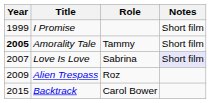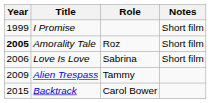 <table class="wikitable sortable">
 <tr>
 <th>Year</th>
 <th>Title</th>
 <th>Role</th>
 <th class="unsortable">Notes</th>
 </tr>
 <tr>
 <td>1999</td>
 <td><em>I Promise</em></td>
 <td></td>
 <td>Short film</td>
 </tr>
 <tr>
 <td><strong>2005</strong></td>
 <td><em>Amorality Tale</em></td>
-<td>Tammy</td>
+<td>Roz</td>
 <td>Short film</td>
 </tr>
 <tr>
-<td>2007</td>
+<td>2006</td>
 <td><em>Love Is Love</em></td>
 <td>Sabrina</td>
-<td style="background: lavender;">Short film</td>
+<td>Short film</td>
 </tr>
 <tr>
 <td>2009</td>
 <td><em><a href='#'>Alien Trespass</a></em></td>
-<td>Roz</td>
+<td>Tammy</td>
 <td></td>
 </tr>
 <tr>
 <td>2015</td>
 <td><em><a href='#'>Backtrack</a></em></td>
 <td>Carol Bower</td>
 <td></td>
 </tr>
 </table>
